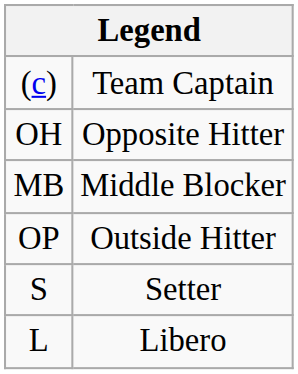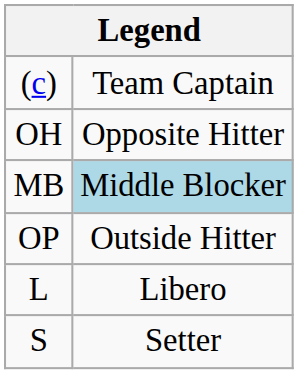 <table class="wikitable" style="text-align: center"font-size: 95%;">
 <tr>
 <th colspan="2">Legend</th>
 </tr>
 <tr>
 <td> (<a href='#'>c</a>) </td>
 <td>Team Captain</td>
 </tr>
 <tr>
 <td>OH</td>
 <td>Opposite Hitter</td>
 </tr>
 <tr>
 <td>MB</td>
-<td>Middle Blocker</td>
+<td style="background: lightblue;">Middle Blocker</td>
 </tr>
 <tr>
 <td>OP</td>
 <td>Outside Hitter</td>
 </tr>
 <tr>
+<td>L</td>
+<td>Libero</td>
+</tr>
+<tr>
 <td>S</td>
 <td>Setter</td>
 </tr>
-<tr>
-<td>L</td>
-<td>Libero</td>
-</tr>
 </table>
